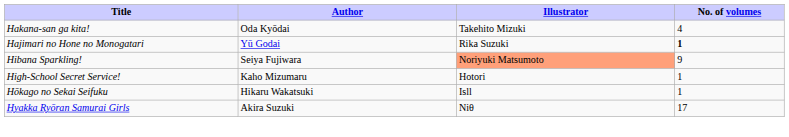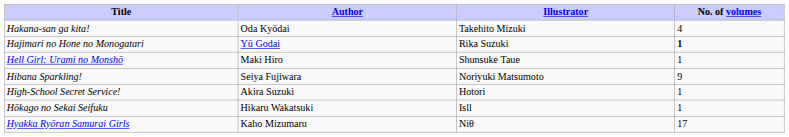 <table class="wikitable" style="width: 98%;">
 <tr>
 <th width=30% style="background:#ccf;">Title</th>
 <th width=28% style="background:#ccf;"><a href='#'>Author</a></th>
 <th width=28% style="background:#ccf;"><a href='#'>Illustrator</a></th>
 <th width=14% style="background:#ccf;">No. of <a href='#'>volumes</a></th>
 </tr>
 <tr>
 <td><em>Hakana-san ga kita!</em></td>
 <td>Oda Kyōdai</td>
 <td>Takehito Mizuki</td>
 <td>4</td>
 </tr>
 <tr>
 <td><em>Hajimari no Hone no Monogatari</em></td>
 <td><a href='#'>Yū Godai</a></td>
 <td>Rika Suzuki</td>
 <td><strong>1</strong></td>
 </tr>
 <tr>
+<td><em><a href='#'>Hell Girl: Urami no Monshō</a></em></td>
+<td>Maki Hiro</td>
+<td>Shunsuke Taue</td>
+<td>1</td>
+</tr>
+<tr>
 <td><em>Hibana Sparkling!</em></td>
 <td>Seiya Fujiwara</td>
-<td style="background: lightsalmon;">Noriyuki Matsumoto</td>
+<td>Noriyuki Matsumoto</td>
 <td>9</td>
 </tr>
 <tr>
 <td><em>High-School Secret Service!</em></td>
-<td>Kaho Mizumaru</td>
+<td>Akira Suzuki</td>
 <td>Hotori</td>
 <td>1</td>
 </tr>
 <tr>
 <td><em>Hōkago no Sekai Seifuku</em></td>
 <td>Hikaru Wakatsuki</td>
 <td>Isll</td>
 <td>1</td>
 </tr>
 <tr>
 <td><em><a href='#'>Hyakka Ryōran Samurai Girls</a></em></td>
-<td>Akira Suzuki</td>
+<td>Kaho Mizumaru</td>
 <td>Niθ</td>
 <td>17</td>
 </tr>
 </table>
